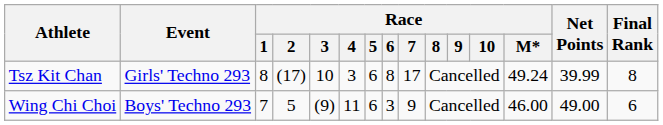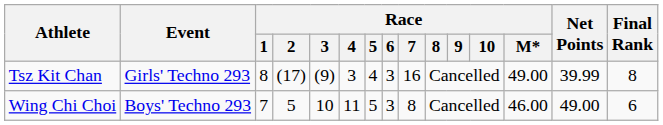 <table class="wikitable" style="font-size:90%">
 <tr>
 <th rowspan="2">Athlete</th>
 <th rowspan="2">Event</th>
 <th colspan=11>Race</th>
 <th rowspan=2>Net<br>Points</th>
 <th rowspan=2>Final <br>Rank</th>
 </tr>
 <tr style="font-size:95%">
 <th>1</th>
 <th>2</th>
 <th>3</th>
 <th>4</th>
 <th>5</th>
 <th>6</th>
 <th>7</th>
 <th>8</th>
 <th>9</th>
 <th>10</th>
 <th>M*</th>
 </tr>
 <tr align=center>
 <td align=left><a href='#'>Tsz Kit Chan</a></td>
 <td align=left><a href='#'>Girls' Techno 293</a></td>
 <td>8</td>
 <td>(17)</td>
-<td>10</td>
+<td>(9)</td>
 <td>3</td>
-<td>6</td>
-<td>8</td>
-<td>17</td>
+<td>4</td>
+<td>3</td>
+<td>16</td>
 <td colspan=3>Cancelled</td>
-<td>49.24</td>
+<td>49.00</td>
 <td>39.99</td>
 <td>8</td>
 </tr>
 <tr align=center>
 <td align=left><a href='#'>Wing Chi Choi</a></td>
 <td align=left><a href='#'>Boys' Techno 293</a></td>
 <td>7</td>
 <td>5</td>
-<td>(9)</td>
+<td>10</td>
 <td>11</td>
-<td>6</td>
+<td>5</td>
 <td>3</td>
-<td>9</td>
+<td>8</td>
 <td colspan=3>Cancelled</td>
 <td>46.00</td>
 <td>49.00</td>
 <td>6</td>
 </tr>
 </table>
